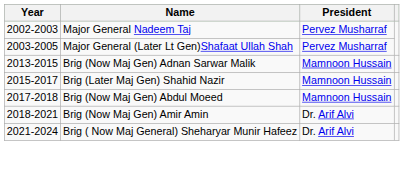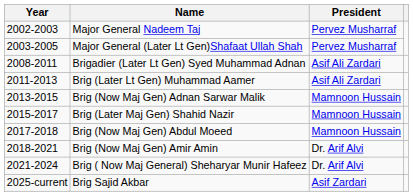 <table class="wikitable">
 <tr style="background:#cfc; text-align:center;">
 <th>Year</th>
 <th><strong>Name</strong></th>
 <th><strong>President</strong></th>
 <th scope="col" class="unsortable"></th>
 </tr>
 <tr>
 <td>2002-2003</td>
 <td>Major General <a href='#'>Nadeem Taj</a></td>
 <td><a href='#'>Pervez Musharraf</a></td>
 </tr>
 <tr>
 <td>2003-2005</td>
 <td>Major General (Later Lt Gen)<a href='#'>Shafaat Ullah Shah</a></td>
 <td><a href='#'>Pervez Musharraf</a></td>
+</tr>
+<tr>
+<td>2008-2011</td>
+<td>Brigadier (Later Lt Gen) Syed Muhammad Adnan</td>
+<td><a href='#'>Asif Ali Zardari</a></td>
+<td></td>
+</tr>
+<tr>
+<td>2011-2013</td>
+<td>Brig (Later Lt Gen) Muhammad Aamer</td>
+<td><a href='#'>Asif Ali Zardari</a></td>
+<td></td>
 </tr>
 <tr>
 <td>2013-2015</td>
 <td>Brig (Now Maj Gen) Adnan Sarwar Malik</td>
 <td><a href='#'>Mamnoon Hussain</a></td>
 <td></td>
 </tr>
 <tr>
 <td>2015-2017</td>
 <td>Brig (Later Maj Gen) Shahid Nazir</td>
 <td><a href='#'>Mamnoon Hussain</a></td>
 <td></td>
 </tr>
 <tr>
 <td>2017-2018</td>
 <td>Brig (Now Maj Gen) Abdul Moeed</td>
 <td><a href='#'>Mamnoon Hussain</a></td>
 <td></td>
 </tr>
 <tr>
 <td>2018-2021</td>
 <td>Brig (Now Maj Gen) Amir Amin</td>
 <td>Dr. <a href='#'>Arif Alvi</a></td>
 <td></td>
 </tr>
 <tr>
 <td>2021-2024</td>
 <td>Brig ( Now Maj General) Sheharyar Munir Hafeez</td>
 <td>Dr. <a href='#'>Arif Alvi</a></td>
 <td></td>
 </tr>
+<tr>
+<td>2025-current</td>
+<td>Brig Sajid Akbar</td>
+<td><a href='#'>Asif Zardari</a></td>
+<td></td>
+</tr>
 </table>
